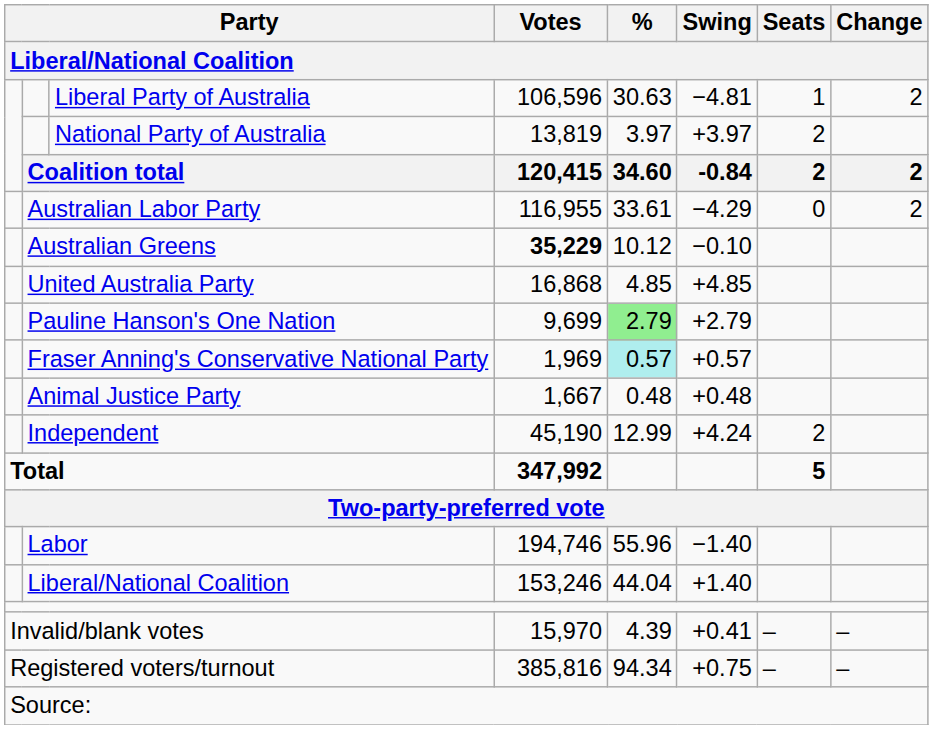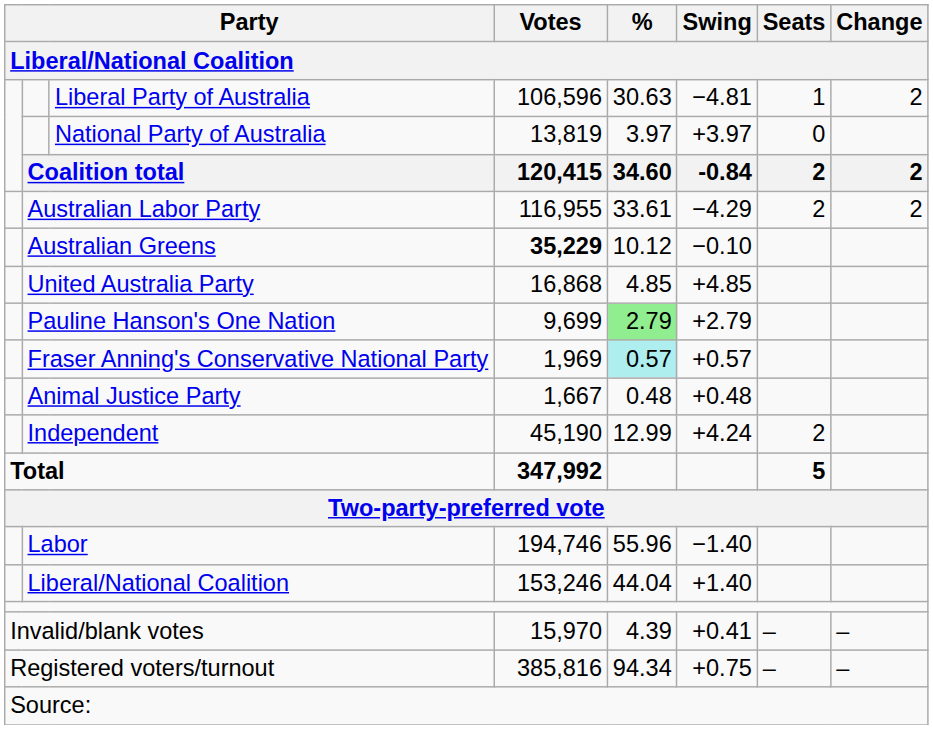 <table class="wikitable">
 <tr>
 <th colspan="3" style="width:200px">Party</th>
 <th style="width:70px; text-align:center;">Votes</th>
 <th style="width:40px; text-align:center;">%</th>
 <th style="width:40px; text-align:center;">Swing</th>
 <th style="width:40px; text-align:center;">Seats</th>
 <th style="width:40px; text-align:center;">Change</th>
 </tr>
 <tr>
 <th colspan="8" style="text-align:left;"><a href='#'>Liberal/National Coalition</a></th>
 </tr>
 <tr>
 <td rowspan="3"> </td>
 <td> </td>
 <td><a href='#'>Liberal Party of Australia</a></td>
 <td align=right>106,596</td>
 <td align=right>30.63</td>
 <td align=right>−4.81</td>
 <td align="right">1</td>
 <td align=right> 2</td>
 </tr>
 <tr>
 <td> </td>
 <td><a href='#'>National Party of Australia</a></td>
 <td align="right">13,819</td>
 <td align="right">3.97</td>
 <td align="right">+3.97</td>
-<td align="right">2</td>
+<td align="right">0</td>
 <td align="right"></td>
 </tr>
 <tr>
 <th colspan="2" style="text-align:left;"><a href='#'>Coalition total</a></th>
 <th style="text-align:right;">120,415</th>
 <th style="text-align:right;">34.60</th>
 <th style="text-align:right;">-0.84</th>
 <th style="text-align:right;">2</th>
 <th style="text-align:right;"> 2</th>
 </tr>
 <tr>
 <td> </td>
 <td colspan="2"><a href='#'>Australian Labor Party</a></td>
 <td align="right">116,955</td>
 <td align="right">33.61</td>
 <td align="right">−4.29</td>
-<td align="right">0</td>
+<td align="right">2</td>
 <td align="right"> 2</td>
 </tr>
 <tr>
 <td> </td>
 <td colspan="2"><a href='#'>Australian Greens</a></td>
 <td align="right"><strong>35,229</strong></td>
 <td align="right">10.12</td>
 <td align="right">−0.10</td>
 <td align="right"></td>
 <td align="right"></td>
 </tr>
 <tr>
 <td> </td>
 <td colspan="2"><a href='#'>United Australia Party</a></td>
 <td align="right">16,868</td>
 <td align="right">4.85</td>
 <td align="right">+4.85</td>
 <td align="right"></td>
 <td align="right"></td>
 </tr>
 <tr>
 <td> </td>
 <td colspan="2"><a href='#'>Pauline Hanson's One Nation</a></td>
 <td align="right">9,699</td>
 <td align="right" style="background: lightgreen;">2.79</td>
 <td align="right">+2.79</td>
 <td align="right"></td>
 <td align="right"></td>
 </tr>
 <tr>
 <td> </td>
 <td colspan="2"><a href='#'>Fraser Anning's Conservative National Party</a></td>
 <td align="right">1,969</td>
 <td align="right" style="background: paleturquoise;">0.57</td>
 <td align="right">+0.57</td>
 <td align="right"></td>
 <td align="right"></td>
 </tr>
 <tr>
 <td> </td>
 <td colspan="2"><a href='#'>Animal Justice Party</a></td>
 <td align="right">1,667</td>
 <td align="right">0.48</td>
 <td align="right">+0.48</td>
 <td align="right"></td>
 <td align="right"></td>
 </tr>
 <tr>
 <td> </td>
 <td colspan="2"><a href='#'>Independent</a></td>
 <td align="right">45,190</td>
 <td align="right">12.99</td>
 <td align="right">+4.24</td>
 <td align=right>2</td>
 <td align="right"></td>
 </tr>
 <tr>
 <td colspan="3" align="left"><strong>Total</strong></td>
 <td align="right"><strong>347,992</strong></td>
 <td align="right"></td>
 <td align="right"></td>
 <td align="right"><strong>5</strong></td>
 <td align="right"></td>
 </tr>
 <tr>
 <th colspan="8"><a href='#'>Two-party-preferred vote</a></th>
 </tr>
 <tr>
 <td> </td>
 <td colspan="2" style="text-align:left;"><a href='#'>Labor</a></td>
 <td align="right">194,746</td>
 <td align="right">55.96</td>
 <td align="right">−1.40</td>
 <td align="right"></td>
 <td align="right"></td>
 </tr>
 <tr>
 <td> </td>
 <td colspan="2" style="text-align:left;"><a href='#'>Liberal/National Coalition</a></td>
 <td align="right">153,246</td>
 <td align="right">44.04</td>
 <td align="right">+1.40</td>
 <td align="right"></td>
 <td align="right"></td>
 </tr>
 <tr>
 <td colspan="8"></td>
 </tr>
 <tr>
 <td colspan="3" align="left">Invalid/blank votes</td>
 <td align="right">15,970</td>
 <td align="right">4.39</td>
 <td align="right">+0.41</td>
 <td>–</td>
 <td>–</td>
 </tr>
 <tr>
 <td colspan="3" align="left">Registered voters/turnout</td>
 <td align="right">385,816</td>
 <td align="right">94.34</td>
 <td align="right">+0.75</td>
 <td>–</td>
 <td>–</td>
 </tr>
 <tr>
 <td colspan="8" align="left">Source: </td>
 </tr>
 </table>
